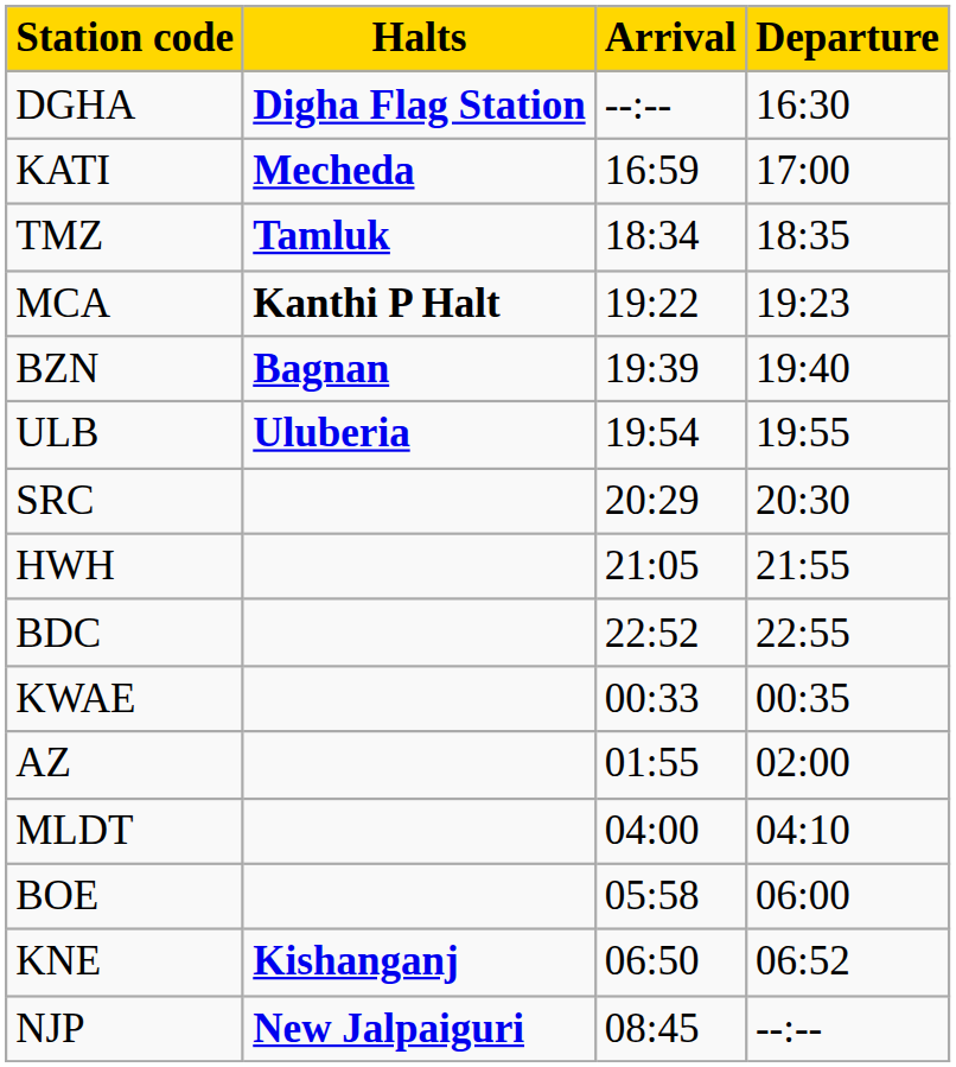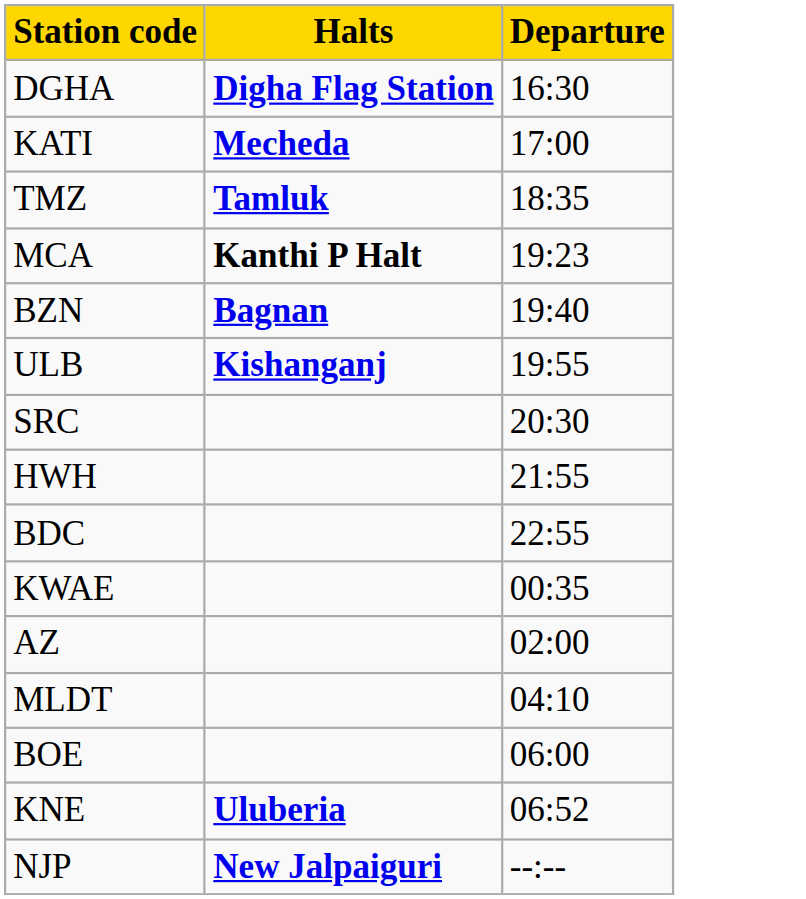 <table class="wikitable">
 <tr>
 <th style="background-color:#FFD700">Station code</th>
 <th ! style="background-color:#FFD700">Halts</th>
-<th ! style="background-color:#FFD700">Arrival</th>
 <th ! style="background-color:#FFD700">Departure</th>
 </tr>
 <tr>
 <td>DGHA</td>
 <td><strong><a href='#'>Digha Flag Station</a></strong></td>
-<td>--:--</td>
 <td>16:30</td>
 </tr>
 <tr>
 <td>KATI</td>
 <td><strong><a href='#'>Mecheda</a></strong></td>
-<td>16:59</td>
 <td>17:00</td>
 </tr>
 <tr>
 <td>TMZ</td>
 <td><strong><a href='#'>Tamluk</a></strong></td>
-<td>18:34</td>
 <td>18:35</td>
 </tr>
 <tr>
 <td>MCA</td>
 <td><strong>Kanthi P Halt</strong></td>
-<td>19:22</td>
 <td>19:23</td>
 </tr>
 <tr>
 <td>BZN</td>
 <td><strong><a href='#'>Bagnan</a></strong></td>
-<td>19:39</td>
 <td>19:40</td>
 </tr>
 <tr>
 <td>ULB</td>
-<td><strong><a href='#'>Uluberia</a></strong></td>
-<td>19:54</td>
+<td><strong><a href='#'>Kishanganj</a></strong></td>
 <td>19:55</td>
 </tr>
 <tr>
 <td>SRC</td>
 <td><strong></strong></td>
-<td>20:29</td>
 <td>20:30</td>
 </tr>
 <tr>
 <td>HWH</td>
 <td><strong></strong></td>
-<td>21:05</td>
 <td>21:55</td>
 </tr>
 <tr>
 <td>BDC</td>
 <td><strong></strong></td>
-<td>22:52</td>
 <td>22:55</td>
 </tr>
 <tr>
 <td>KWAE</td>
 <td><strong></strong></td>
-<td>00:33</td>
 <td>00:35</td>
 </tr>
 <tr>
 <td>AZ</td>
 <td><strong></strong></td>
-<td>01:55</td>
 <td>02:00</td>
 </tr>
 <tr>
 <td>MLDT</td>
 <td><strong></strong></td>
-<td>04:00</td>
 <td>04:10</td>
 </tr>
 <tr>
 <td>BOE</td>
 <td><strong></strong></td>
-<td>05:58</td>
 <td>06:00</td>
 </tr>
 <tr>
 <td>KNE</td>
-<td><strong><a href='#'>Kishanganj</a></strong></td>
-<td>06:50</td>
+<td><strong><a href='#'>Uluberia</a></strong></td>
 <td>06:52</td>
 </tr>
 <tr>
 <td>NJP</td>
 <td><strong><a href='#'>New Jalpaiguri</a></strong></td>
-<td>08:45</td>
 <td>--:--</td>
 </tr>
 </table>
